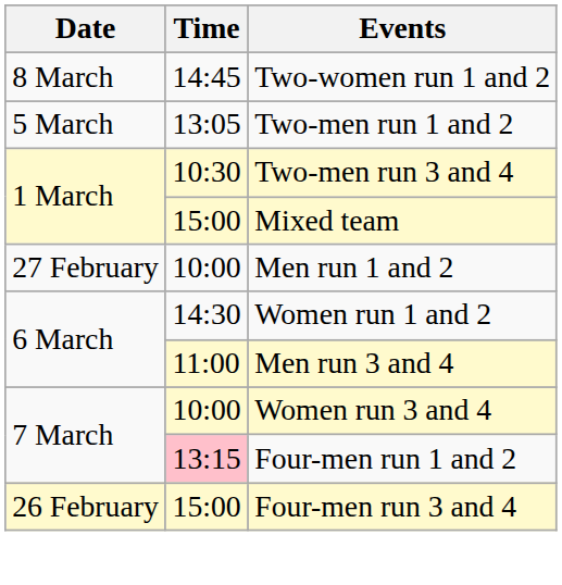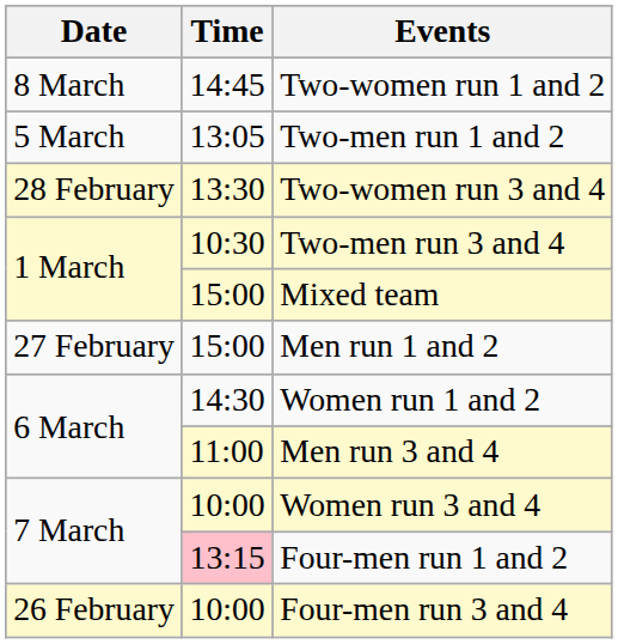 <table class="wikitable" border="1">
 <tr>
 <th>Date</th>
 <th>Time</th>
 <th>Events</th>
 </tr>
 <tr>
 <td>8 March</td>
 <td>14:45</td>
 <td>Two-women run 1 and 2</td>
 </tr>
 <tr>
 <td>5 March</td>
 <td>13:05</td>
 <td>Two-men run 1 and 2</td>
 </tr>
 <tr bgcolor=lemonchiffon>
+<td>28 February</td>
+<td>13:30</td>
+<td>Two-women run 3 and 4</td>
+</tr>
+<tr bgcolor=lemonchiffon>
 <td rowspan=2>1 March</td>
 <td>10:30</td>
 <td>Two-men run 3 and 4</td>
 </tr>
 <tr bgcolor=lemonchiffon>
 <td>15:00</td>
 <td>Mixed team</td>
 </tr>
 <tr>
 <td>27 February</td>
-<td>10:00</td>
+<td>15:00</td>
 <td>Men run 1 and 2</td>
 </tr>
 <tr>
 <td rowspan=2>6 March</td>
 <td>14:30</td>
 <td>Women run 1 and 2</td>
 </tr>
 <tr bgcolor=lemonchiffon>
 <td>11:00</td>
 <td>Men run 3 and 4</td>
 </tr>
 <tr>
 <td rowspan=2>7 March</td>
 <td bgcolor=lemonchiffon>10:00</td>
 <td bgcolor=lemonchiffon>Women run 3 and 4</td>
 </tr>
 <tr>
 <td style="background: pink;">13:15</td>
 <td>Four-men run 1 and 2</td>
 </tr>
 <tr bgcolor=lemonchiffon>
 <td>26 February</td>
-<td>15:00</td>
+<td>10:00</td>
 <td>Four-men run 3 and 4</td>
 </tr>
 </table>
